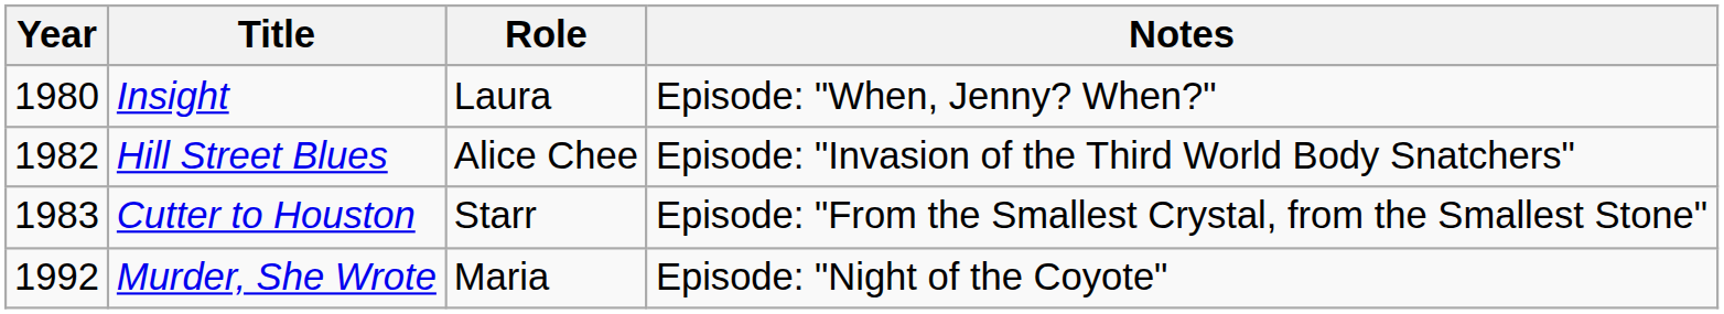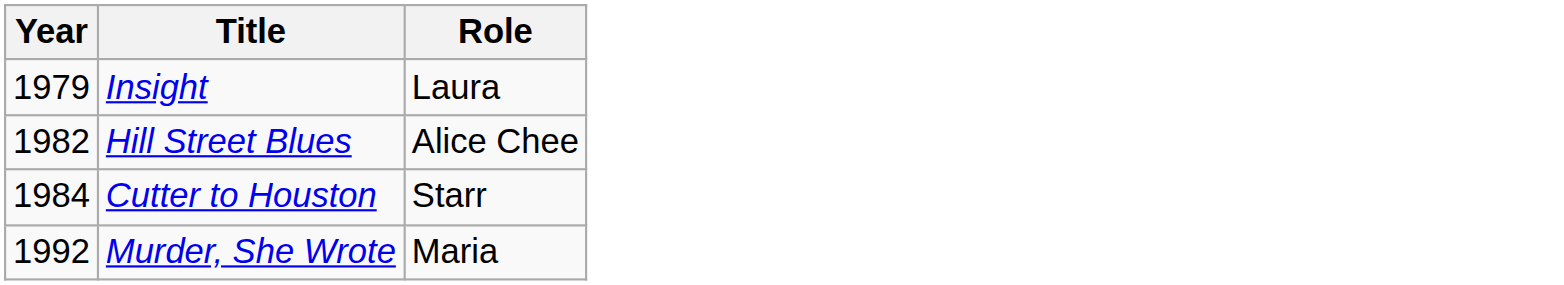 <table class="wikitable sortable">
 <tr>
 <th>Year</th>
 <th>Title</th>
 <th>Role</th>
-<th class="unsortable">Notes</th>
 </tr>
 <tr>
-<td>1980</td>
+<td>1979</td>
 <td><em><a href='#'>Insight</a></em></td>
 <td>Laura</td>
-<td>Episode: "When, Jenny? When?"</td>
 </tr>
 <tr>
 <td>1982</td>
 <td><em><a href='#'>Hill Street Blues</a></em></td>
 <td>Alice Chee</td>
-<td>Episode: "Invasion of the Third World Body Snatchers"</td>
 </tr>
 <tr>
-<td>1983</td>
+<td>1984</td>
 <td><em><a href='#'>Cutter to Houston</a></em></td>
 <td>Starr</td>
-<td>Episode: "From the Smallest Crystal, from the Smallest Stone"</td>
 </tr>
 <tr>
 <td>1992</td>
 <td><em><a href='#'>Murder, She Wrote</a></em></td>
 <td>Maria</td>
-<td>Episode: "Night of the Coyote"</td>
 </tr>
 </table>
